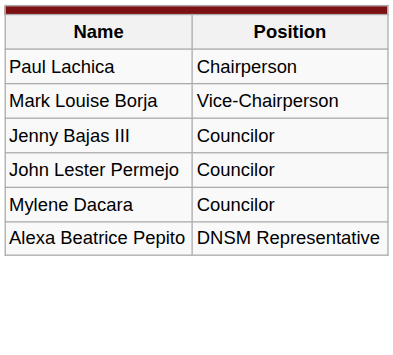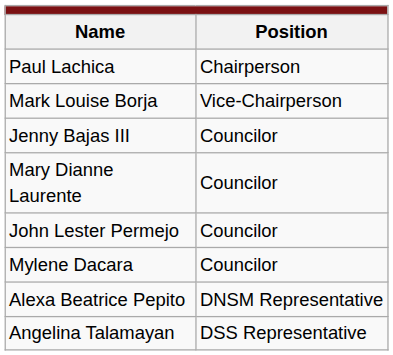 <table class="wikitable toccolours" style="float:right; margin-left:1em; font-size:90%; line-height:1.4em; width:300px;">
 <tr>
 <th colspan="2" style="text-align: center;background-color:#7B1113"></th>
 </tr>
 <tr>
 <th>Name</th>
 <th>Position</th>
 </tr>
 <tr>
 <td>Paul Lachica</td>
 <td>Chairperson</td>
 </tr>
 <tr>
 <td>Mark Louise Borja</td>
 <td>Vice-Chairperson</td>
 </tr>
 <tr>
 <td>Jenny Bajas III</td>
 <td>Councilor</td>
 </tr>
 <tr>
+<td>Mary Dianne Laurente</td>
+<td>Councilor</td>
+</tr>
+<tr>
 <td>John Lester Permejo</td>
 <td>Councilor</td>
 </tr>
 <tr>
 <td>Mylene Dacara</td>
 <td>Councilor</td>
 </tr>
 <tr>
 <td>Alexa Beatrice Pepito</td>
 <td>DNSM Representative</td>
 </tr>
+<tr>
+<td>Angelina Talamayan</td>
+<td>DSS Representative</td>
+</tr>
 </table>
